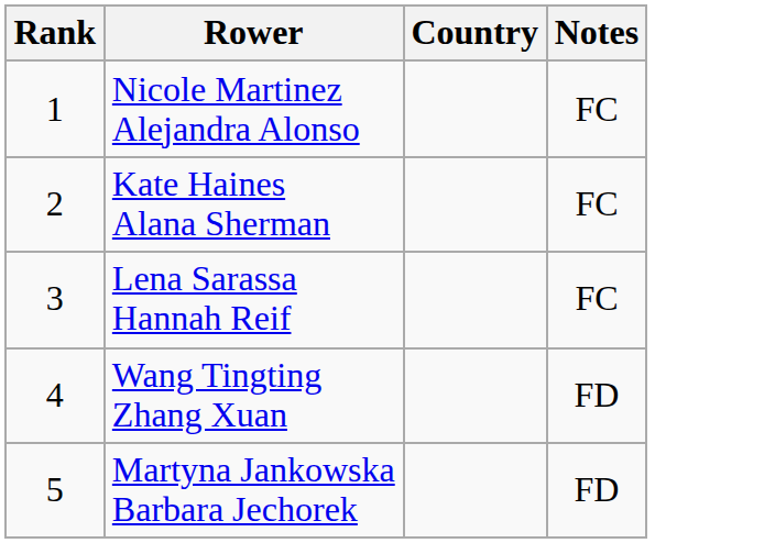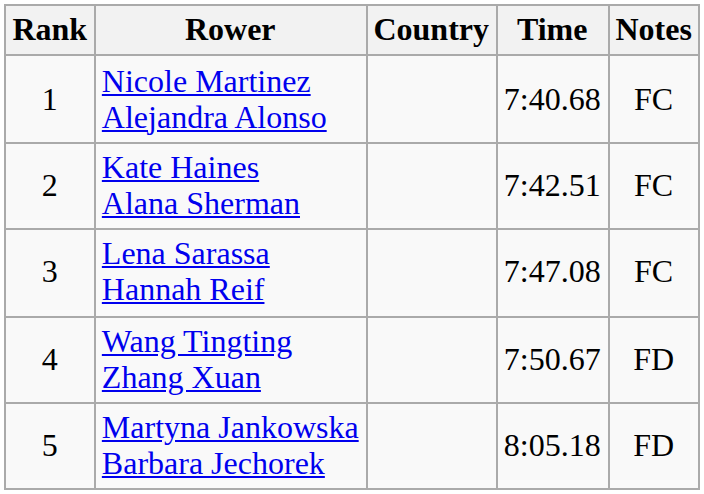 <table class="wikitable" style="text-align:center">
 <tr>
 <th>Rank</th>
 <th>Rower</th>
 <th>Country</th>
+<th>Time</th>
 <th>Notes</th>
 </tr>
 <tr>
 <td>1</td>
 <td align="left"><a href='#'>Nicole Martinez</a><br><a href='#'>Alejandra Alonso</a></td>
 <td align="left"></td>
+<td>7:40.68</td>
 <td>FC</td>
 </tr>
 <tr>
 <td>2</td>
 <td align="left"><a href='#'>Kate Haines</a><br><a href='#'>Alana Sherman</a></td>
 <td align="left"></td>
+<td>7:42.51</td>
 <td>FC</td>
 </tr>
 <tr>
 <td>3</td>
 <td align="left"><a href='#'>Lena Sarassa</a><br><a href='#'>Hannah Reif</a></td>
 <td align="left"></td>
+<td>7:47.08</td>
 <td>FC</td>
 </tr>
 <tr>
 <td>4</td>
 <td align="left"><a href='#'>Wang Tingting</a><br><a href='#'>Zhang Xuan</a></td>
 <td align="left"></td>
+<td>7:50.67</td>
 <td>FD</td>
 </tr>
 <tr>
 <td>5</td>
 <td align="left"><a href='#'>Martyna Jankowska</a><br><a href='#'>Barbara Jechorek</a></td>
 <td align="left"></td>
+<td>8:05.18</td>
 <td>FD</td>
 </tr>
 </table>
